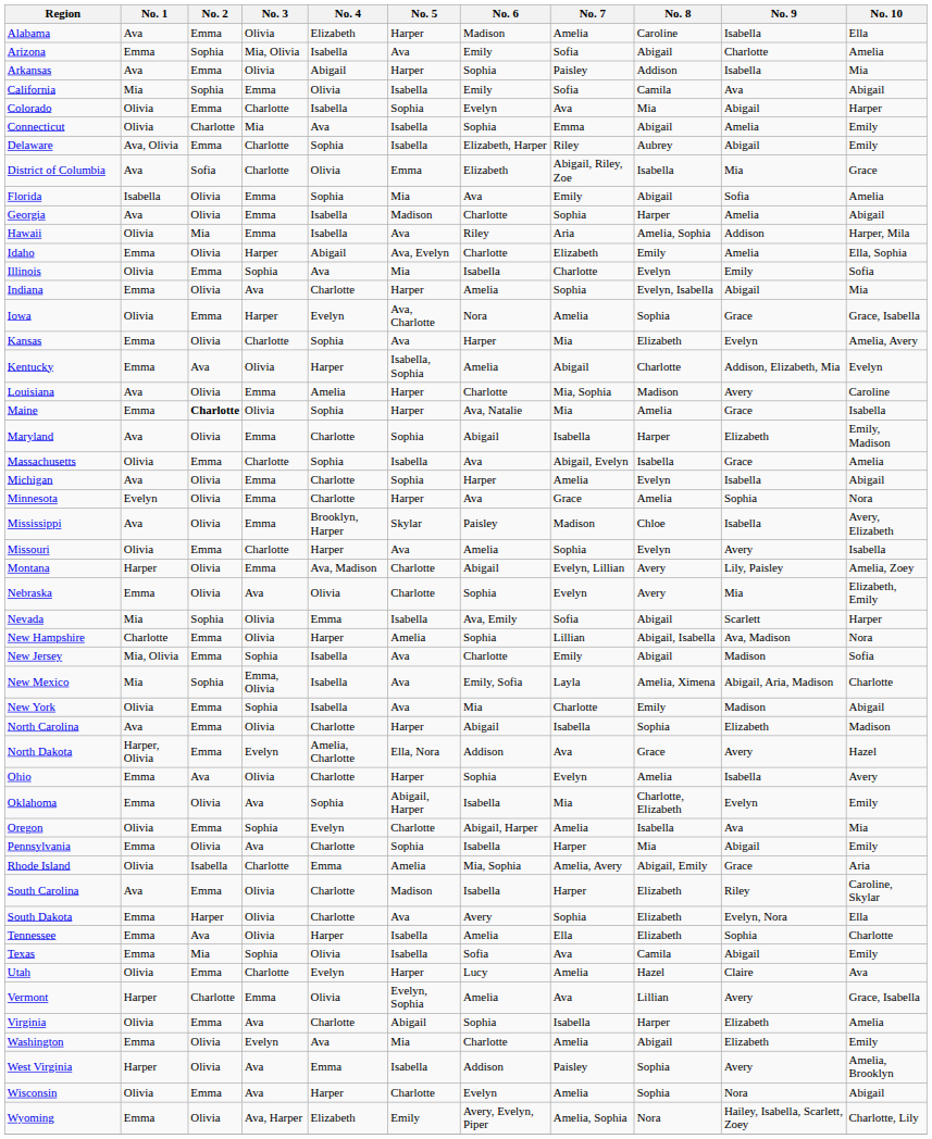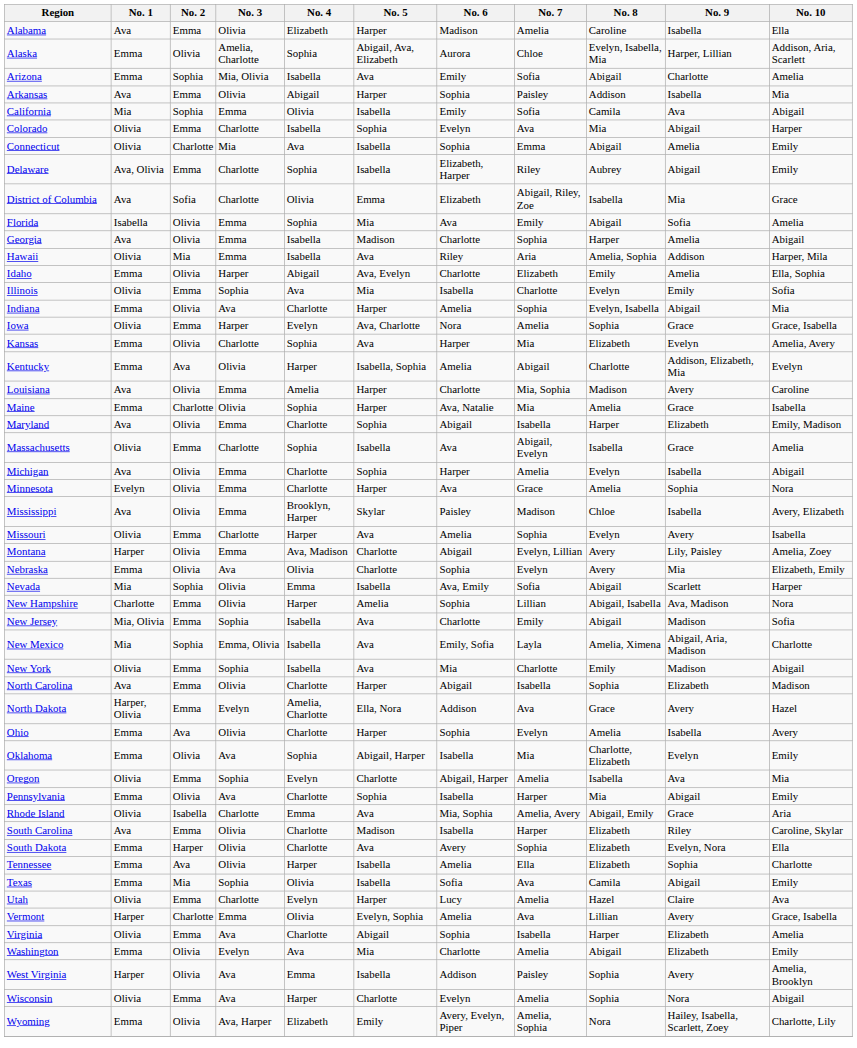 <table class="wikitable sortable mw-collapsible" style="min-width:22em">
 <tr>
 <th width=150>Region</th>
 <th>No. 1</th>
 <th>No. 2</th>
 <th>No. 3</th>
 <th>No. 4</th>
 <th>No. 5</th>
 <th>No. 6</th>
 <th>No. 7</th>
 <th>No. 8</th>
 <th>No. 9</th>
 <th>No. 10</th>
 </tr>
 <tr>
 <td><a href='#'>Alabama</a></td>
 <td>Ava</td>
 <td>Emma</td>
 <td>Olivia</td>
 <td>Elizabeth</td>
 <td>Harper</td>
 <td>Madison</td>
 <td>Amelia</td>
 <td>Caroline</td>
 <td>Isabella</td>
 <td>Ella</td>
+</tr>
+<tr>
+<td><a href='#'>Alaska</a></td>
+<td>Emma</td>
+<td>Olivia</td>
+<td>Amelia, Charlotte</td>
+<td>Sophia</td>
+<td>Abigail, Ava, Elizabeth</td>
+<td>Aurora</td>
+<td>Chloe</td>
+<td>Evelyn, Isabella, Mia</td>
+<td>Harper, Lillian</td>
+<td>Addison, Aria, Scarlett</td>
 </tr>
 <tr>
 <td><a href='#'>Arizona</a></td>
 <td>Emma</td>
 <td>Sophia</td>
 <td>Mia, Olivia</td>
 <td>Isabella</td>
 <td>Ava</td>
 <td>Emily</td>
 <td>Sofia</td>
 <td>Abigail</td>
 <td>Charlotte</td>
 <td>Amelia</td>
 </tr>
 <tr>
 <td><a href='#'>Arkansas</a></td>
 <td>Ava</td>
 <td>Emma</td>
 <td>Olivia</td>
 <td>Abigail</td>
 <td>Harper</td>
 <td>Sophia</td>
 <td>Paisley</td>
 <td>Addison</td>
 <td>Isabella</td>
 <td>Mia</td>
 </tr>
 <tr>
 <td><a href='#'>California</a></td>
 <td>Mia</td>
 <td>Sophia</td>
 <td>Emma</td>
 <td>Olivia</td>
 <td>Isabella</td>
 <td>Emily</td>
 <td>Sofia</td>
 <td>Camila</td>
 <td>Ava</td>
 <td>Abigail</td>
 </tr>
 <tr>
 <td><a href='#'>Colorado</a></td>
 <td>Olivia</td>
 <td>Emma</td>
 <td>Charlotte</td>
 <td>Isabella</td>
 <td>Sophia</td>
 <td>Evelyn</td>
 <td>Ava</td>
 <td>Mia</td>
 <td>Abigail</td>
 <td>Harper</td>
 </tr>
 <tr>
 <td><a href='#'>Connecticut</a></td>
 <td>Olivia</td>
 <td>Charlotte</td>
 <td>Mia</td>
 <td>Ava</td>
 <td>Isabella</td>
 <td>Sophia</td>
 <td>Emma</td>
 <td>Abigail</td>
 <td>Amelia</td>
 <td>Emily</td>
 </tr>
 <tr>
 <td><a href='#'>Delaware</a></td>
 <td>Ava, Olivia</td>
 <td>Emma</td>
 <td>Charlotte</td>
 <td>Sophia</td>
 <td>Isabella</td>
 <td>Elizabeth, Harper</td>
 <td>Riley</td>
 <td>Aubrey</td>
 <td>Abigail</td>
 <td>Emily</td>
 </tr>
 <tr>
 <td><a href='#'>District of Columbia</a></td>
 <td>Ava</td>
 <td>Sofia</td>
 <td>Charlotte</td>
 <td>Olivia</td>
 <td>Emma</td>
 <td>Elizabeth</td>
 <td>Abigail, Riley, Zoe</td>
 <td>Isabella</td>
 <td>Mia</td>
 <td>Grace</td>
 </tr>
 <tr>
 <td><a href='#'>Florida</a></td>
 <td>Isabella</td>
 <td>Olivia</td>
 <td>Emma</td>
 <td>Sophia</td>
 <td>Mia</td>
 <td>Ava</td>
 <td>Emily</td>
 <td>Abigail</td>
 <td>Sofia</td>
 <td>Amelia</td>
 </tr>
 <tr>
 <td><a href='#'>Georgia</a></td>
 <td>Ava</td>
 <td>Olivia</td>
 <td>Emma</td>
 <td>Isabella</td>
 <td>Madison</td>
 <td>Charlotte</td>
 <td>Sophia</td>
 <td>Harper</td>
 <td>Amelia</td>
 <td>Abigail</td>
 </tr>
 <tr>
 <td><a href='#'>Hawaii</a></td>
 <td>Olivia</td>
 <td>Mia</td>
 <td>Emma</td>
 <td>Isabella</td>
 <td>Ava</td>
 <td>Riley</td>
 <td>Aria</td>
 <td>Amelia, Sophia</td>
 <td>Addison</td>
 <td>Harper, Mila</td>
 </tr>
 <tr>
 <td><a href='#'>Idaho</a></td>
 <td>Emma</td>
 <td>Olivia</td>
 <td>Harper</td>
 <td>Abigail</td>
 <td>Ava, Evelyn</td>
 <td>Charlotte</td>
 <td>Elizabeth</td>
 <td>Emily</td>
 <td>Amelia</td>
 <td>Ella, Sophia</td>
 </tr>
 <tr>
 <td><a href='#'>Illinois</a></td>
 <td>Olivia</td>
 <td>Emma</td>
 <td>Sophia</td>
 <td>Ava</td>
 <td>Mia</td>
 <td>Isabella</td>
 <td>Charlotte</td>
 <td>Evelyn</td>
 <td>Emily</td>
 <td>Sofia</td>
 </tr>
 <tr>
 <td><a href='#'>Indiana</a></td>
 <td>Emma</td>
 <td>Olivia</td>
 <td>Ava</td>
 <td>Charlotte</td>
 <td>Harper</td>
 <td>Amelia</td>
 <td>Sophia</td>
 <td>Evelyn, Isabella</td>
 <td>Abigail</td>
 <td>Mia</td>
 </tr>
 <tr>
 <td><a href='#'>Iowa</a></td>
 <td>Olivia</td>
 <td>Emma</td>
 <td>Harper</td>
 <td>Evelyn</td>
 <td>Ava, Charlotte</td>
 <td>Nora</td>
 <td>Amelia</td>
 <td>Sophia</td>
 <td>Grace</td>
 <td>Grace, Isabella</td>
 </tr>
 <tr>
 <td><a href='#'>Kansas</a></td>
 <td>Emma</td>
 <td>Olivia</td>
 <td>Charlotte</td>
 <td>Sophia</td>
 <td>Ava</td>
 <td>Harper</td>
 <td>Mia</td>
 <td>Elizabeth</td>
 <td>Evelyn</td>
 <td>Amelia, Avery</td>
 </tr>
 <tr>
 <td><a href='#'>Kentucky</a></td>
 <td>Emma</td>
 <td>Ava</td>
 <td>Olivia</td>
 <td>Harper</td>
 <td>Isabella, Sophia</td>
 <td>Amelia</td>
 <td>Abigail</td>
 <td>Charlotte</td>
 <td>Addison, Elizabeth, Mia</td>
 <td>Evelyn</td>
 </tr>
 <tr>
 <td><a href='#'>Louisiana</a></td>
 <td>Ava</td>
 <td>Olivia</td>
 <td>Emma</td>
 <td>Amelia</td>
 <td>Harper</td>
 <td>Charlotte</td>
 <td>Mia, Sophia</td>
 <td>Madison</td>
 <td>Avery</td>
 <td>Caroline</td>
 </tr>
 <tr>
 <td><a href='#'>Maine</a></td>
 <td>Emma</td>
-<td><strong>Charlotte</strong></td>
+<td>Charlotte</td>
 <td>Olivia</td>
 <td>Sophia</td>
 <td>Harper</td>
 <td>Ava, Natalie</td>
 <td>Mia</td>
 <td>Amelia</td>
 <td>Grace</td>
 <td>Isabella</td>
 </tr>
 <tr>
 <td><a href='#'>Maryland</a></td>
 <td>Ava</td>
 <td>Olivia</td>
 <td>Emma</td>
 <td>Charlotte</td>
 <td>Sophia</td>
 <td>Abigail</td>
 <td>Isabella</td>
 <td>Harper</td>
 <td>Elizabeth</td>
 <td>Emily, Madison</td>
 </tr>
 <tr>
 <td><a href='#'>Massachusetts</a></td>
 <td>Olivia</td>
 <td>Emma</td>
 <td>Charlotte</td>
 <td>Sophia</td>
 <td>Isabella</td>
 <td>Ava</td>
 <td>Abigail, Evelyn</td>
 <td>Isabella</td>
 <td>Grace</td>
 <td>Amelia</td>
 </tr>
 <tr>
 <td><a href='#'>Michigan</a></td>
 <td>Ava</td>
 <td>Olivia</td>
 <td>Emma</td>
 <td>Charlotte</td>
 <td>Sophia</td>
 <td>Harper</td>
 <td>Amelia</td>
 <td>Evelyn</td>
 <td>Isabella</td>
 <td>Abigail</td>
 </tr>
 <tr>
 <td><a href='#'>Minnesota</a></td>
 <td>Evelyn</td>
 <td>Olivia</td>
 <td>Emma</td>
 <td>Charlotte</td>
 <td>Harper</td>
 <td>Ava</td>
 <td>Grace</td>
 <td>Amelia</td>
 <td>Sophia</td>
 <td>Nora</td>
 </tr>
 <tr>
 <td><a href='#'>Mississippi</a></td>
 <td>Ava</td>
 <td>Olivia</td>
 <td>Emma</td>
 <td>Brooklyn, Harper</td>
 <td>Skylar</td>
 <td>Paisley</td>
 <td>Madison</td>
 <td>Chloe</td>
 <td>Isabella</td>
 <td>Avery, Elizabeth</td>
 </tr>
 <tr>
 <td><a href='#'>Missouri</a></td>
 <td>Olivia</td>
 <td>Emma</td>
 <td>Charlotte</td>
 <td>Harper</td>
 <td>Ava</td>
 <td>Amelia</td>
 <td>Sophia</td>
 <td>Evelyn</td>
 <td>Avery</td>
 <td>Isabella</td>
 </tr>
 <tr>
 <td><a href='#'>Montana</a></td>
 <td>Harper</td>
 <td>Olivia</td>
 <td>Emma</td>
 <td>Ava, Madison</td>
 <td>Charlotte</td>
 <td>Abigail</td>
 <td>Evelyn, Lillian</td>
 <td>Avery</td>
 <td>Lily, Paisley</td>
 <td>Amelia, Zoey</td>
 </tr>
 <tr>
 <td><a href='#'>Nebraska</a></td>
 <td>Emma</td>
 <td>Olivia</td>
 <td>Ava</td>
 <td>Olivia</td>
 <td>Charlotte</td>
 <td>Sophia</td>
 <td>Evelyn</td>
 <td>Avery</td>
 <td>Mia</td>
 <td>Elizabeth, Emily</td>
 </tr>
 <tr>
 <td><a href='#'>Nevada</a></td>
 <td>Mia</td>
 <td>Sophia</td>
 <td>Olivia</td>
 <td>Emma</td>
 <td>Isabella</td>
 <td>Ava, Emily</td>
 <td>Sofia</td>
 <td>Abigail</td>
 <td>Scarlett</td>
 <td>Harper</td>
 </tr>
 <tr>
 <td><a href='#'>New Hampshire</a></td>
 <td>Charlotte</td>
 <td>Emma</td>
 <td>Olivia</td>
 <td>Harper</td>
 <td>Amelia</td>
 <td>Sophia</td>
 <td>Lillian</td>
 <td>Abigail, Isabella</td>
 <td>Ava,  Madison</td>
 <td>Nora</td>
 </tr>
 <tr>
 <td><a href='#'>New Jersey</a></td>
 <td>Mia, Olivia</td>
 <td>Emma</td>
 <td>Sophia</td>
 <td>Isabella</td>
 <td>Ava</td>
 <td>Charlotte</td>
 <td>Emily</td>
 <td>Abigail</td>
 <td>Madison</td>
 <td>Sofia</td>
 </tr>
 <tr>
 <td><a href='#'>New Mexico</a></td>
 <td>Mia</td>
 <td>Sophia</td>
 <td>Emma, Olivia</td>
 <td>Isabella</td>
 <td>Ava</td>
 <td>Emily, Sofia</td>
 <td>Layla</td>
 <td>Amelia, Ximena</td>
 <td>Abigail, Aria, Madison</td>
 <td>Charlotte</td>
 </tr>
 <tr>
 <td><a href='#'>New York</a></td>
 <td>Olivia</td>
 <td>Emma</td>
 <td>Sophia</td>
 <td>Isabella</td>
 <td>Ava</td>
 <td>Mia</td>
 <td>Charlotte</td>
 <td>Emily</td>
 <td>Madison</td>
 <td>Abigail</td>
 </tr>
 <tr>
 <td><a href='#'>North Carolina</a></td>
 <td>Ava</td>
 <td>Emma</td>
 <td>Olivia</td>
 <td>Charlotte</td>
 <td>Harper</td>
 <td>Abigail</td>
 <td>Isabella</td>
 <td>Sophia</td>
 <td>Elizabeth</td>
 <td>Madison</td>
 </tr>
 <tr>
 <td><a href='#'>North Dakota</a></td>
 <td>Harper, Olivia</td>
 <td>Emma</td>
 <td>Evelyn</td>
 <td>Amelia, Charlotte</td>
 <td>Ella, Nora</td>
 <td>Addison</td>
 <td>Ava</td>
 <td>Grace</td>
 <td>Avery</td>
 <td>Hazel</td>
 </tr>
 <tr>
 <td><a href='#'>Ohio</a></td>
 <td>Emma</td>
 <td>Ava</td>
 <td>Olivia</td>
 <td>Charlotte</td>
 <td>Harper</td>
 <td>Sophia</td>
 <td>Evelyn</td>
 <td>Amelia</td>
 <td>Isabella</td>
 <td>Avery</td>
 </tr>
 <tr>
 <td><a href='#'>Oklahoma</a></td>
 <td>Emma</td>
 <td>Olivia</td>
 <td>Ava</td>
 <td>Sophia</td>
 <td>Abigail, Harper</td>
 <td>Isabella</td>
 <td>Mia</td>
 <td>Charlotte, Elizabeth</td>
 <td>Evelyn</td>
 <td>Emily</td>
 </tr>
 <tr>
 <td><a href='#'>Oregon</a></td>
 <td>Olivia</td>
 <td>Emma</td>
 <td>Sophia</td>
 <td>Evelyn</td>
 <td>Charlotte</td>
 <td>Abigail, Harper</td>
 <td>Amelia</td>
 <td>Isabella</td>
 <td>Ava</td>
 <td>Mia</td>
 </tr>
 <tr>
 <td><a href='#'>Pennsylvania</a></td>
 <td>Emma</td>
 <td>Olivia</td>
 <td>Ava</td>
 <td>Charlotte</td>
 <td>Sophia</td>
 <td>Isabella</td>
 <td>Harper</td>
 <td>Mia</td>
 <td>Abigail</td>
 <td>Emily</td>
 </tr>
 <tr>
 <td><a href='#'>Rhode Island</a></td>
 <td>Olivia</td>
 <td>Isabella</td>
 <td>Charlotte</td>
 <td>Emma</td>
-<td>Amelia</td>
+<td>Ava</td>
 <td>Mia, Sophia</td>
 <td>Amelia, Avery</td>
 <td>Abigail, Emily</td>
 <td>Grace</td>
 <td>Aria</td>
 </tr>
 <tr>
 <td><a href='#'>South Carolina</a></td>
 <td>Ava</td>
 <td>Emma</td>
 <td>Olivia</td>
 <td>Charlotte</td>
 <td>Madison</td>
 <td>Isabella</td>
 <td>Harper</td>
 <td>Elizabeth</td>
 <td>Riley</td>
 <td>Caroline, Skylar</td>
 </tr>
 <tr>
 <td><a href='#'>South Dakota</a></td>
 <td>Emma</td>
 <td>Harper</td>
 <td>Olivia</td>
 <td>Charlotte</td>
 <td>Ava</td>
 <td>Avery</td>
 <td>Sophia</td>
 <td>Elizabeth</td>
 <td>Evelyn, Nora</td>
 <td>Ella</td>
 </tr>
 <tr>
 <td><a href='#'>Tennessee</a></td>
 <td>Emma</td>
 <td>Ava</td>
 <td>Olivia</td>
 <td>Harper</td>
 <td>Isabella</td>
 <td>Amelia</td>
 <td>Ella</td>
 <td>Elizabeth</td>
 <td>Sophia</td>
 <td>Charlotte</td>
 </tr>
 <tr>
 <td><a href='#'>Texas</a></td>
 <td>Emma</td>
 <td>Mia</td>
 <td>Sophia</td>
 <td>Olivia</td>
 <td>Isabella</td>
 <td>Sofia</td>
 <td>Ava</td>
 <td>Camila</td>
 <td>Abigail</td>
 <td>Emily</td>
 </tr>
 <tr>
 <td><a href='#'>Utah</a></td>
 <td>Olivia</td>
 <td>Emma</td>
 <td>Charlotte</td>
 <td>Evelyn</td>
 <td>Harper</td>
 <td>Lucy</td>
 <td>Amelia</td>
 <td>Hazel</td>
 <td>Claire</td>
 <td>Ava</td>
 </tr>
 <tr>
 <td><a href='#'>Vermont</a></td>
 <td>Harper</td>
 <td>Charlotte</td>
 <td>Emma</td>
 <td>Olivia</td>
 <td>Evelyn,  Sophia</td>
 <td>Amelia</td>
 <td>Ava</td>
 <td>Lillian</td>
 <td>Avery</td>
 <td>Grace, Isabella</td>
 </tr>
 <tr>
 <td><a href='#'>Virginia</a></td>
 <td>Olivia</td>
 <td>Emma</td>
 <td>Ava</td>
 <td>Charlotte</td>
 <td>Abigail</td>
 <td>Sophia</td>
 <td>Isabella</td>
 <td>Harper</td>
 <td>Elizabeth</td>
 <td>Amelia</td>
 </tr>
 <tr>
 <td><a href='#'>Washington</a></td>
 <td>Emma</td>
 <td>Olivia</td>
 <td>Evelyn</td>
 <td>Ava</td>
 <td>Mia</td>
 <td>Charlotte</td>
 <td>Amelia</td>
 <td>Abigail</td>
 <td>Elizabeth</td>
 <td>Emily</td>
 </tr>
 <tr>
 <td><a href='#'>West Virginia</a></td>
 <td>Harper</td>
 <td>Olivia</td>
 <td>Ava</td>
 <td>Emma</td>
 <td>Isabella</td>
 <td>Addison</td>
 <td>Paisley</td>
 <td>Sophia</td>
 <td>Avery</td>
 <td>Amelia, Brooklyn</td>
 </tr>
 <tr>
 <td><a href='#'>Wisconsin</a></td>
 <td>Olivia</td>
 <td>Emma</td>
 <td>Ava</td>
 <td>Harper</td>
 <td>Charlotte</td>
 <td>Evelyn</td>
 <td>Amelia</td>
 <td>Sophia</td>
 <td>Nora</td>
 <td>Abigail</td>
 </tr>
 <tr>
 <td><a href='#'>Wyoming</a></td>
 <td>Emma</td>
 <td>Olivia</td>
 <td>Ava, Harper</td>
 <td>Elizabeth</td>
 <td>Emily</td>
 <td>Avery, Evelyn, Piper</td>
 <td>Amelia, Sophia</td>
 <td>Nora</td>
 <td>Hailey, Isabella, Scarlett, Zoey</td>
 <td>Charlotte, Lily</td>
 </tr>
 <tr>
 </tr>
 </table>
